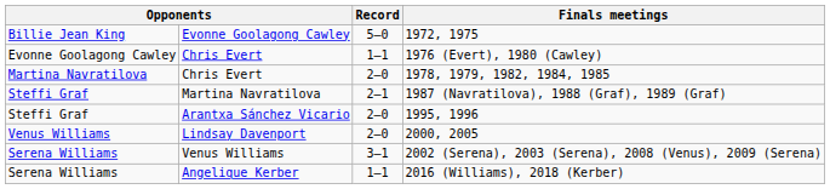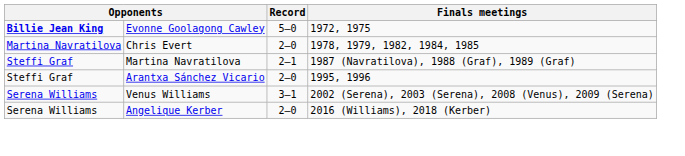 <table class="wikitable sortable">
 <tr>
 <th colspan=2 class=unsortable>Opponents</th>
 <th>Record</th>
 <th class=unsortable>Finals meetings</th>
 </tr>
 <tr>
-<td> <a href='#'>Billie Jean King</a></td>
+<td><strong> <a href='#'>Billie Jean King</a></strong></td>
 <td> <a href='#'>Evonne Goolagong Cawley</a></td>
 <td align=center>5–0</td>
 <td>1972, 1975</td>
-</tr>
-<tr>
-<td> Evonne Goolagong Cawley</td>
-<td> <a href='#'>Chris Evert</a></td>
-<td align=center>1–1</td>
-<td>1976 (Evert), 1980 (Cawley)</td>
 </tr>
 <tr>
 <td> <a href='#'>Martina Navratilova</a></td>
 <td> Chris Evert</td>
 <td align=center>2–0</td>
 <td>1978, 1979, 1982, 1984, 1985</td>
 </tr>
 <tr>
 <td> <a href='#'>Steffi Graf</a></td>
 <td> Martina Navratilova</td>
 <td align=center>2–1</td>
 <td>1987 (Navratilova), 1988 (Graf), 1989 (Graf)</td>
 </tr>
 <tr>
 <td> Steffi Graf</td>
 <td> <a href='#'>Arantxa Sánchez Vicario</a></td>
 <td align=center>2–0</td>
 <td>1995, 1996</td>
 </tr>
 <tr>
-<td> <a href='#'>Venus Williams</a></td>
-<td> <a href='#'>Lindsay Davenport</a></td>
-<td align=center>2–0</td>
-<td>2000, 2005</td>
-</tr>
-<tr>
 <td> <a href='#'>Serena Williams</a></td>
 <td> Venus Williams</td>
 <td align=center>3–1</td>
 <td>2002 (Serena), 2003 (Serena), 2008 (Venus), 2009 (Serena)</td>
 </tr>
 <tr>
 <td> Serena Williams</td>
 <td> <a href='#'>Angelique Kerber</a></td>
-<td align=center>1–1</td>
+<td align=center>2–0</td>
 <td>2016 (Williams), 2018 (Kerber)</td>
 </tr>
 </table>
